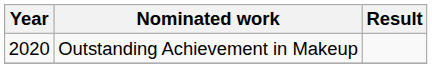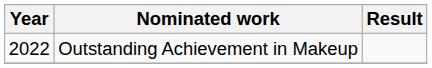 <table class="wikitable sortable">
 <tr>
 <th>Year</th>
 <th>Nominated work</th>
 <th>Result</th>
 </tr>
 <tr>
-<td>2020</td>
+<td>2022</td>
 <td>Outstanding Achievement in Makeup</td>
 <td></td>
 </tr>
 <tr>
 </tr>
 </table>
